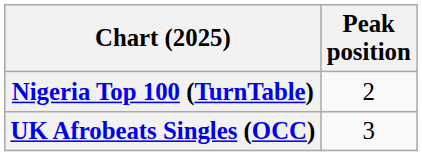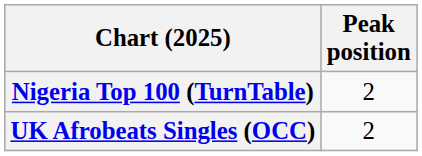 <table class="wikitable plainrowheaders sortable" style="text-align:center">
 <tr>
 <th scope="col">Chart (2025)</th>
 <th scope="col">Peak<br>position</th>
 </tr>
 <tr>
 <th scope="row"><a href='#'>Nigeria Top 100</a> (<a href='#'>TurnTable</a>)</th>
 <td>2</td>
 </tr>
 <tr>
 <th scope="row"><a href='#'>UK Afrobeats Singles</a> (<a href='#'>OCC</a>)</th>
-<td>3</td>
+<td>2</td>
 </tr>
 </table>
